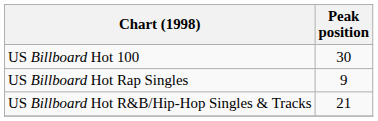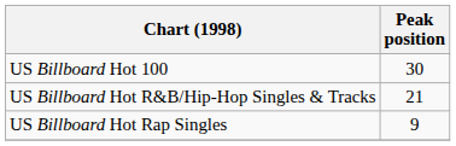 <table class="wikitable">
 <tr>
 <th>Chart (1998)</th>
 <th>Peak<br>position</th>
 </tr>
 <tr>
 <td>US <em>Billboard</em> Hot 100</td>
 <td align="center">30</td>
 </tr>
 <tr>
+<td>US <em>Billboard</em> Hot R&B/Hip-Hop Singles & Tracks</td>
+<td align="center">21</td>
+</tr>
+<tr>
 <td>US <em>Billboard</em> Hot Rap Singles</td>
 <td align="center">9</td>
 </tr>
 <tr>
-<td>US <em>Billboard</em> Hot R&B/Hip-Hop Singles & Tracks</td>
-<td align="center">21</td>
-</tr>
-<tr>
 </tr>
 </table>
